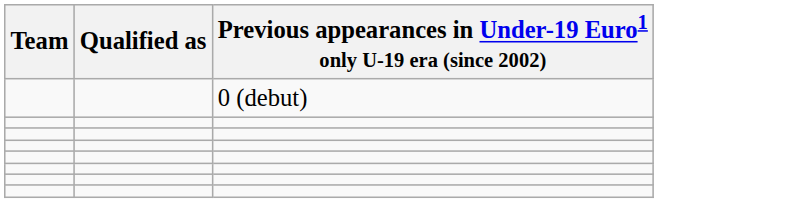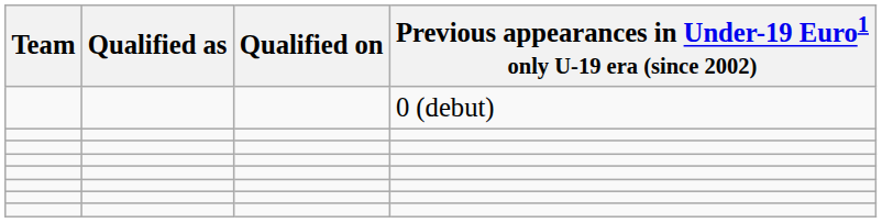 <table class="wikitable sortable">
 <tr>
 <th>Team</th>
 <th>Qualified as</th>
+<th>Qualified on</th>
 <th data-sort-type="number">Previous appearances in <a href='#'>Under-19 Euro</a><sup><a href='#'>1</a></sup><br><small>only U-19 era (since 2002)</small></th>
 </tr>
 <tr>
+<td></td>
 <td></td>
 <td></td>
 <td>0 (debut)</td>
 </tr>
 <tr>
 <td></td>
 <td></td>
 <td></td>
+<td></td>
 </tr>
 <tr>
+<td></td>
 <td></td>
 <td></td>
 <td></td>
 </tr>
 <tr>
 <td></td>
 <td></td>
 <td></td>
+<td></td>
 </tr>
 <tr>
+<td></td>
 <td></td>
 <td></td>
 <td></td>
 </tr>
 <tr>
 <td></td>
 <td></td>
 <td></td>
+<td></td>
 </tr>
 <tr>
+<td></td>
 <td></td>
 <td></td>
 <td></td>
 </tr>
 <tr>
 <td></td>
 <td></td>
 <td></td>
+<td></td>
 </tr>
 </table>
